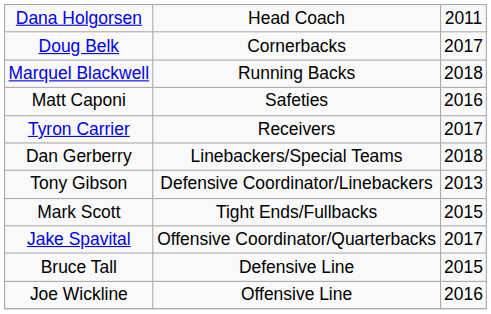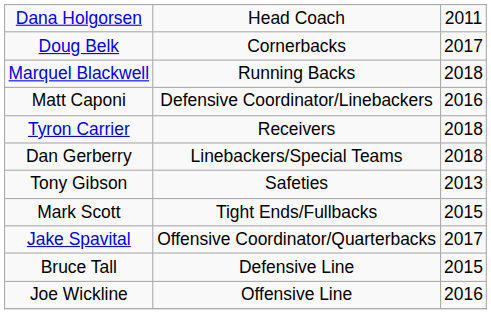 <table class="wikitable">
 <tr align="center">
 <td><a href='#'>Dana Holgorsen</a></td>
 <td>Head Coach</td>
 <td>2011</td>
 </tr>
 <tr align="center">
 <td><a href='#'>Doug Belk</a></td>
 <td>Cornerbacks</td>
 <td>2017</td>
 </tr>
 <tr align="center">
 <td><a href='#'>Marquel Blackwell</a></td>
 <td>Running Backs</td>
 <td>2018</td>
 </tr>
 <tr align="center">
 <td>Matt Caponi</td>
-<td>Safeties</td>
+<td>Defensive Coordinator/Linebackers</td>
 <td>2016</td>
 </tr>
 <tr align="center">
 <td><a href='#'>Tyron Carrier</a></td>
 <td>Receivers</td>
-<td>2017</td>
+<td>2018</td>
 </tr>
 <tr align="center">
 <td>Dan Gerberry</td>
 <td>Linebackers/Special Teams</td>
 <td>2018</td>
 </tr>
 <tr align="center">
 <td>Tony Gibson</td>
-<td>Defensive Coordinator/Linebackers</td>
+<td>Safeties</td>
 <td>2013</td>
 </tr>
 <tr align="center">
 <td>Mark Scott</td>
 <td>Tight Ends/Fullbacks</td>
 <td>2015</td>
 </tr>
 <tr align="center">
 <td><a href='#'>Jake Spavital</a></td>
 <td>Offensive Coordinator/Quarterbacks</td>
 <td>2017</td>
 </tr>
 <tr align="center">
 <td>Bruce Tall</td>
 <td>Defensive Line</td>
 <td>2015</td>
 </tr>
 <tr align="center">
 <td>Joe Wickline</td>
 <td>Offensive Line</td>
 <td>2016</td>
 </tr>
 <tr align="center">
 </tr>
 </table>
